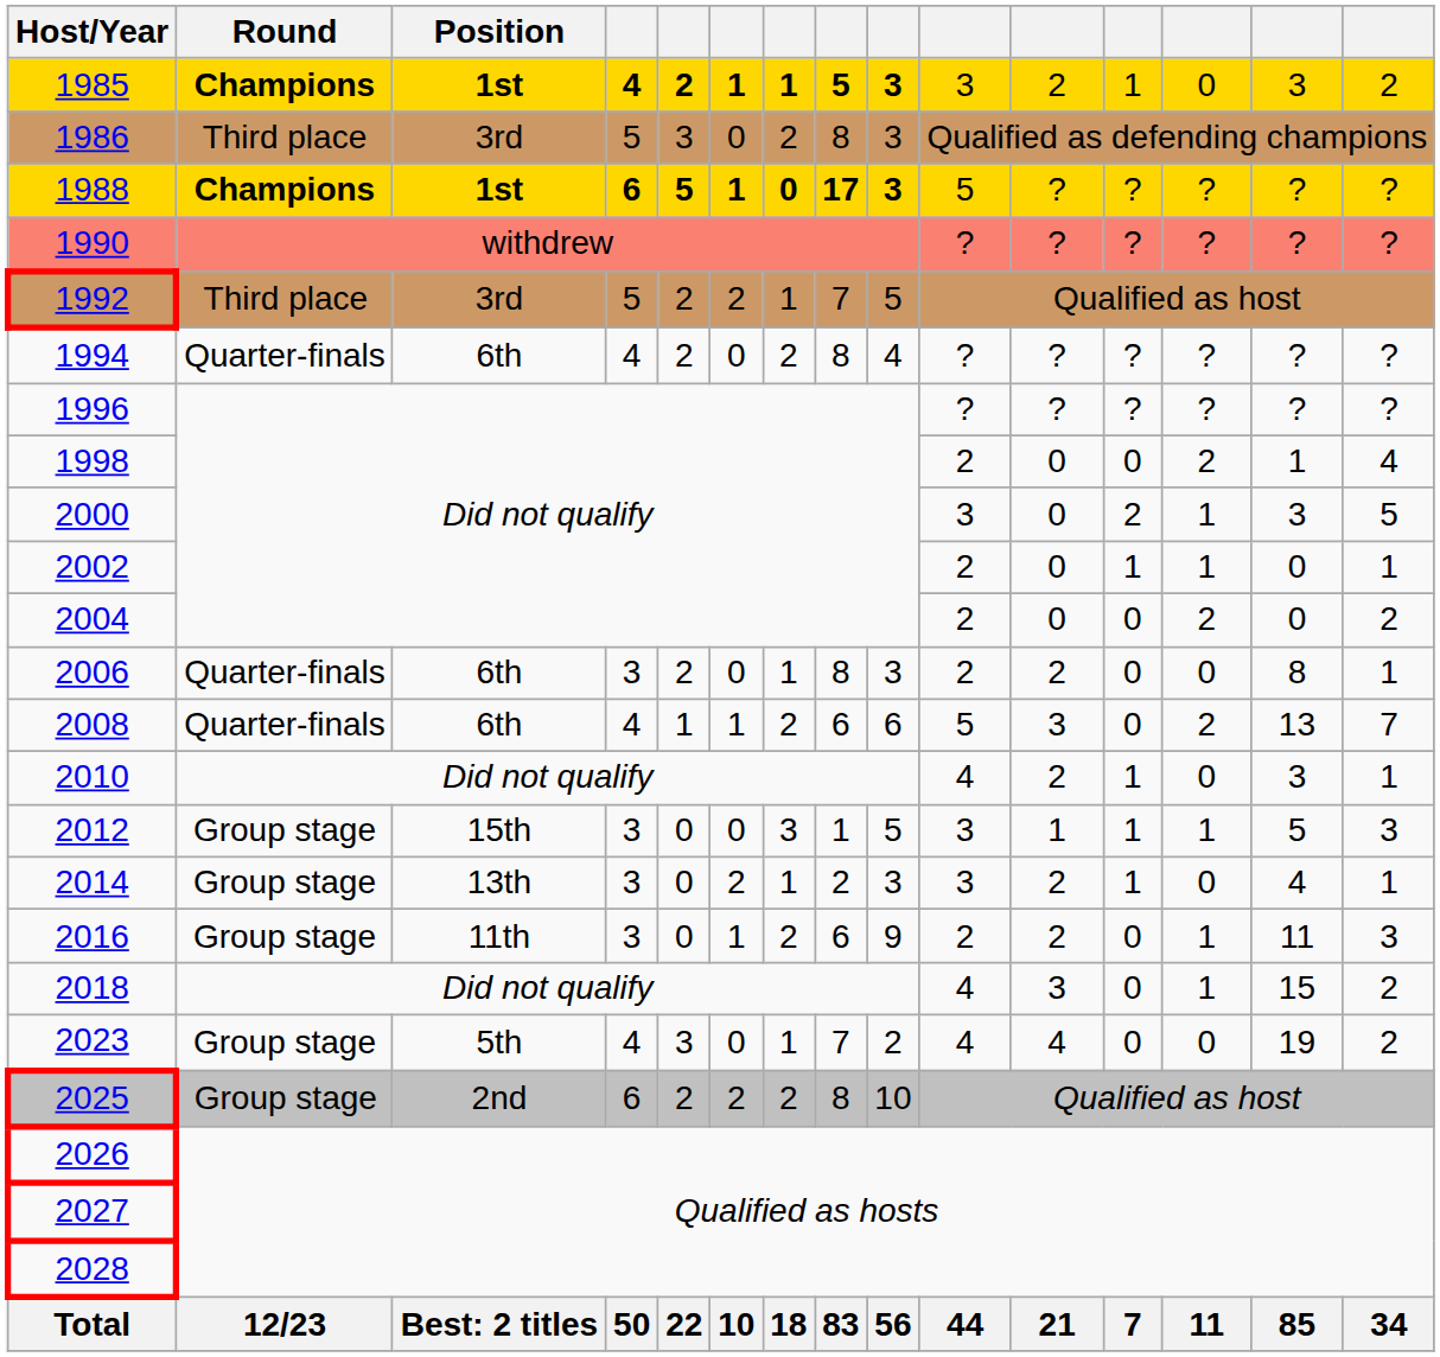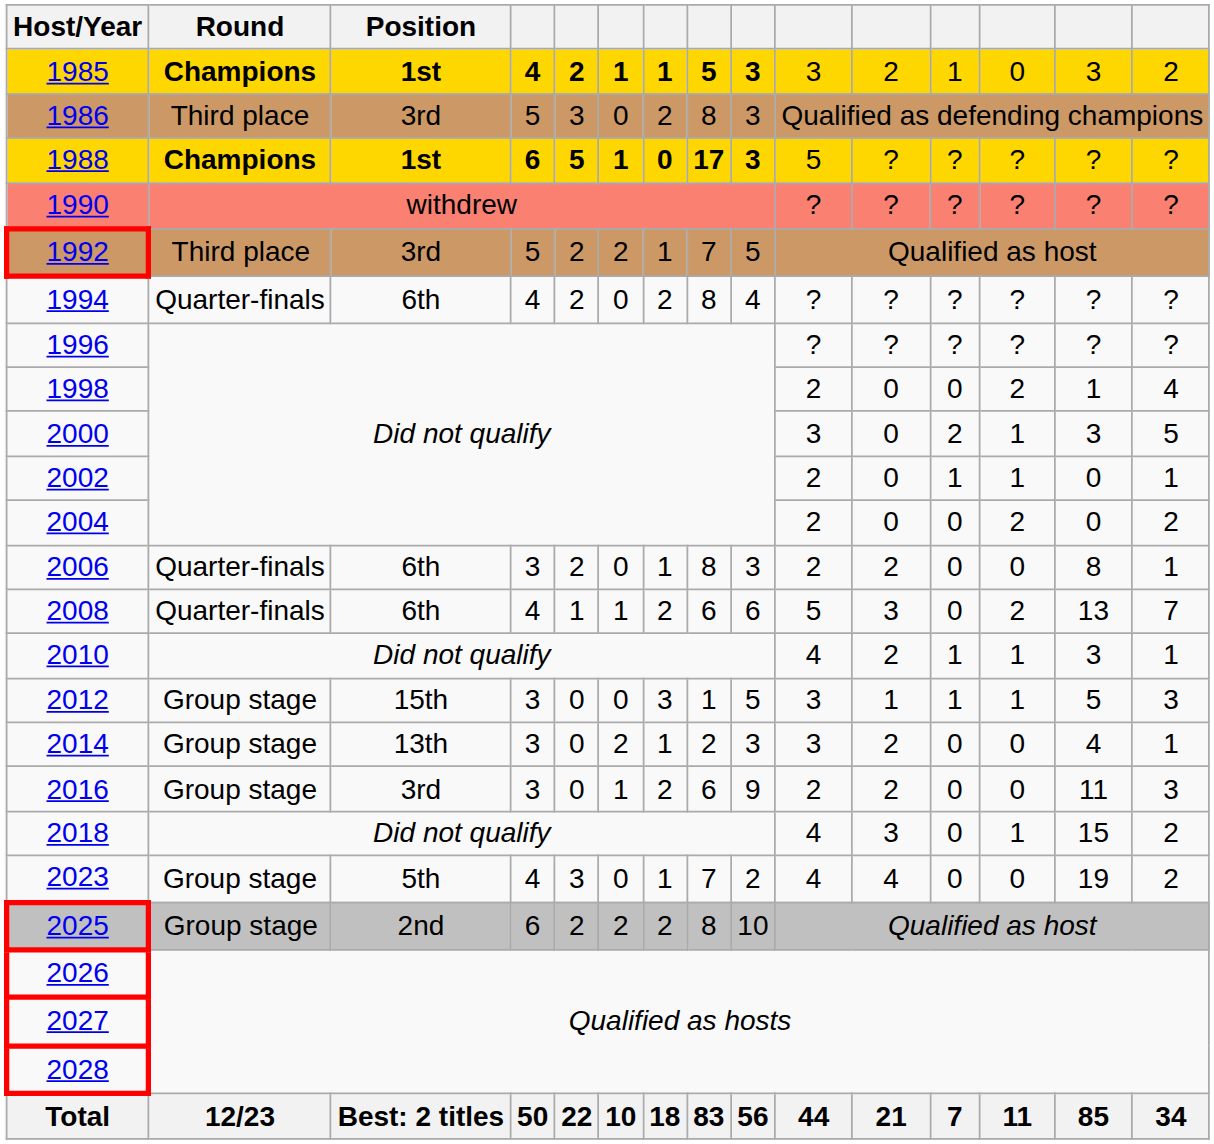 <table class="wikitable" style="text-align: center;">
 <tr>
 <th>Host/Year</th>
 <th>Round</th>
 <th>Position</th>
 <th></th>
 <th></th>
 <th></th>
 <th></th>
 <th></th>
 <th></th>
 <th></th>
 <th></th>
 <th></th>
 <th></th>
 <th></th>
 <th></th>
 </tr>
 <tr bgcolor=gold>
 <td> <a href='#'>1985</a></td>
 <td><strong>Champions</strong></td>
 <td><strong>1st</strong></td>
 <td><strong>4</strong></td>
 <td><strong>2</strong></td>
 <td><strong>1</strong></td>
 <td><strong>1</strong></td>
 <td><strong>5</strong></td>
 <td><strong>3</strong></td>
 <td>3</td>
 <td>2</td>
 <td>1</td>
 <td>0</td>
 <td>3</td>
 <td>2</td>
 </tr>
 <tr bgcolor=#cc9966>
 <td> <a href='#'>1986</a></td>
 <td>Third place</td>
 <td>3rd</td>
 <td>5</td>
 <td>3</td>
 <td>0</td>
 <td>2</td>
 <td>8</td>
 <td>3</td>
 <td colspan=6>Qualified as defending champions</td>
 </tr>
 <tr bgcolor=gold>
 <td> <a href='#'>1988</a></td>
 <td><strong>Champions</strong></td>
 <td><strong>1st</strong></td>
 <td><strong>6</strong></td>
 <td><strong>5</strong></td>
 <td><strong>1</strong></td>
 <td><strong>0</strong></td>
 <td><strong>17</strong></td>
 <td><strong>3</strong></td>
 <td>5</td>
 <td>?</td>
 <td>?</td>
 <td>?</td>
 <td>?</td>
 <td>?</td>
 </tr>
 <tr bgcolor=salmon>
 <td> <a href='#'>1990</a></td>
 <td colspan="8">withdrew</td>
 <td>?</td>
 <td>?</td>
 <td>?</td>
 <td>?</td>
 <td>?</td>
 <td>?</td>
 </tr>
 <tr bgcolor=#cc9966>
 <td style="border: 3px solid red"> <a href='#'>1992</a></td>
 <td>Third place</td>
 <td>3rd</td>
 <td>5</td>
 <td>2</td>
 <td>2</td>
 <td>1</td>
 <td>7</td>
 <td>5</td>
 <td colspan="6">Qualified as host</td>
 </tr>
 <tr>
 <td> <a href='#'>1994</a></td>
 <td>Quarter-finals</td>
 <td>6th</td>
 <td>4</td>
 <td>2</td>
 <td>0</td>
 <td>2</td>
 <td>8</td>
 <td>4</td>
 <td>?</td>
 <td>?</td>
 <td>?</td>
 <td>?</td>
 <td>?</td>
 <td>?</td>
 </tr>
 <tr>
 <td> <a href='#'>1996</a></td>
 <td rowspan=5 colspan=8><em>Did not qualify</em></td>
 <td>?</td>
 <td>?</td>
 <td>?</td>
 <td>?</td>
 <td>?</td>
 <td>?</td>
 </tr>
 <tr>
 <td> <a href='#'>1998</a></td>
 <td>2</td>
 <td>0</td>
 <td>0</td>
 <td>2</td>
 <td>1</td>
 <td>4</td>
 </tr>
 <tr>
 <td> <a href='#'>2000</a></td>
 <td>3</td>
 <td>0</td>
 <td>2</td>
 <td>1</td>
 <td>3</td>
 <td>5</td>
 </tr>
 <tr>
 <td> <a href='#'>2002</a></td>
 <td>2</td>
 <td>0</td>
 <td>1</td>
 <td>1</td>
 <td>0</td>
 <td>1</td>
 </tr>
 <tr>
 <td> <a href='#'>2004</a></td>
 <td>2</td>
 <td>0</td>
 <td>0</td>
 <td>2</td>
 <td>0</td>
 <td>2</td>
 </tr>
 <tr>
 <td> <a href='#'>2006</a></td>
 <td>Quarter-finals</td>
 <td>6th</td>
 <td>3</td>
 <td>2</td>
 <td>0</td>
 <td>1</td>
 <td>8</td>
 <td>3</td>
 <td>2</td>
 <td>2</td>
 <td>0</td>
 <td>0</td>
 <td>8</td>
 <td>1</td>
 </tr>
 <tr>
 <td> <a href='#'>2008</a></td>
 <td>Quarter-finals</td>
 <td>6th</td>
 <td>4</td>
 <td>1</td>
 <td>1</td>
 <td>2</td>
 <td>6</td>
 <td>6</td>
 <td>5</td>
 <td>3</td>
 <td>0</td>
 <td>2</td>
 <td>13</td>
 <td>7</td>
 </tr>
 <tr>
 <td> <a href='#'>2010</a></td>
 <td colspan=8><em>Did not qualify</em></td>
 <td>4</td>
 <td>2</td>
 <td>1</td>
-<td>0</td>
+<td>1</td>
 <td>3</td>
 <td>1</td>
 </tr>
 <tr>
 <td> <a href='#'>2012</a></td>
 <td>Group stage</td>
 <td>15th</td>
 <td>3</td>
 <td>0</td>
 <td>0</td>
 <td>3</td>
 <td>1</td>
 <td>5</td>
 <td>3</td>
 <td>1</td>
 <td>1</td>
 <td>1</td>
 <td>5</td>
 <td>3</td>
 </tr>
 <tr>
 <td> <a href='#'>2014</a></td>
 <td>Group stage</td>
 <td>13th</td>
 <td>3</td>
 <td>0</td>
 <td>2</td>
 <td>1</td>
 <td>2</td>
 <td>3</td>
 <td>3</td>
 <td>2</td>
-<td>1</td>
+<td>0</td>
 <td>0</td>
 <td>4</td>
 <td>1</td>
 </tr>
 <tr>
 <td> <a href='#'>2016</a></td>
 <td>Group stage</td>
-<td>11th</td>
+<td>3rd</td>
 <td>3</td>
 <td>0</td>
 <td>1</td>
 <td>2</td>
 <td>6</td>
 <td>9</td>
 <td>2</td>
 <td>2</td>
 <td>0</td>
-<td>1</td>
+<td>0</td>
 <td>11</td>
 <td>3</td>
 </tr>
 <tr>
 <td> <a href='#'>2018</a></td>
 <td colspan="8"><em>Did not qualify</em></td>
 <td>4</td>
 <td>3</td>
 <td>0</td>
 <td>1</td>
 <td>15</td>
 <td>2</td>
 </tr>
 <tr>
 <td> <a href='#'>2023</a></td>
 <td>Group stage</td>
 <td>5th</td>
 <td>4</td>
 <td>3</td>
 <td>0</td>
 <td>1</td>
 <td>7</td>
 <td>2</td>
 <td>4</td>
 <td>4</td>
 <td>0</td>
 <td>0</td>
 <td>19</td>
 <td>2</td>
 </tr>
 <tr bgcolor=silver>
 <td style="border: 3px solid red"> <a href='#'>2025</a></td>
 <td>Group stage</td>
 <td>2nd</td>
 <td>6</td>
 <td>2</td>
 <td>2</td>
 <td>2</td>
 <td>8</td>
 <td>10</td>
 <td colspan="6"><em>Qualified as host</em></td>
 </tr>
 <tr>
 <td style="border: 3px solid red"> <a href='#'>2026</a></td>
 <td rowspan="3" colspan="14"><em>Qualified as hosts</em></td>
 </tr>
 <tr>
 <td style="border: 3px solid red"> <a href='#'>2027</a></td>
 </tr>
 <tr>
 <td style="border: 3px solid red"> <a href='#'>2028</a></td>
 </tr>
 <tr>
 <th>Total</th>
 <th>12/23</th>
 <th>Best: 2 titles</th>
 <th>50</th>
 <th>22</th>
 <th>10</th>
 <th>18</th>
 <th>83</th>
 <th>56</th>
 <th>44</th>
 <th>21</th>
 <th>7</th>
 <th>11</th>
 <th>85</th>
 <th>34</th>
 </tr>
 </table>
